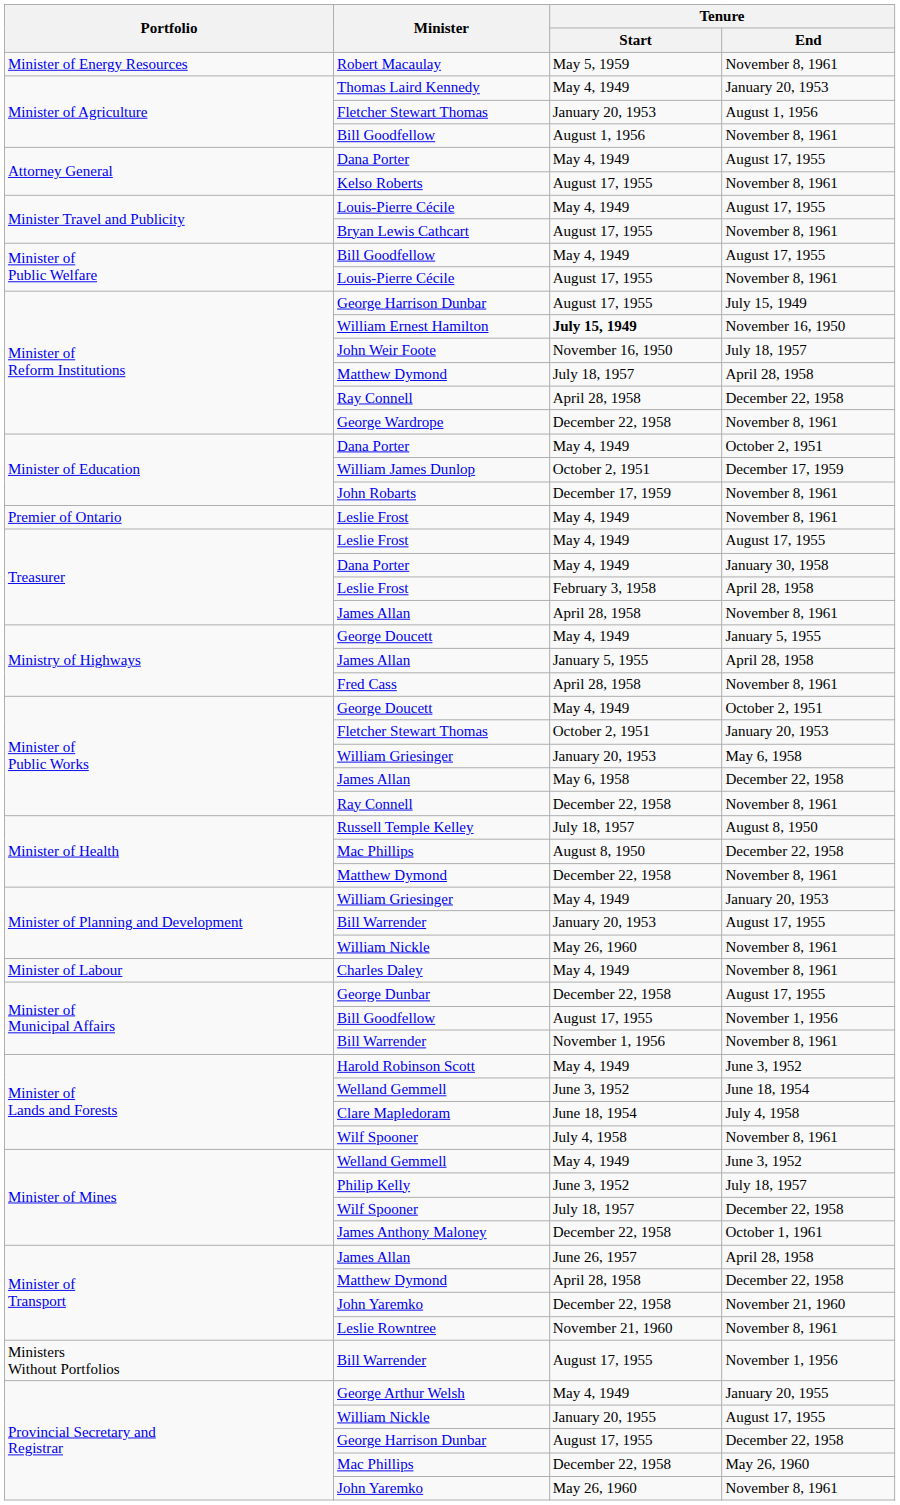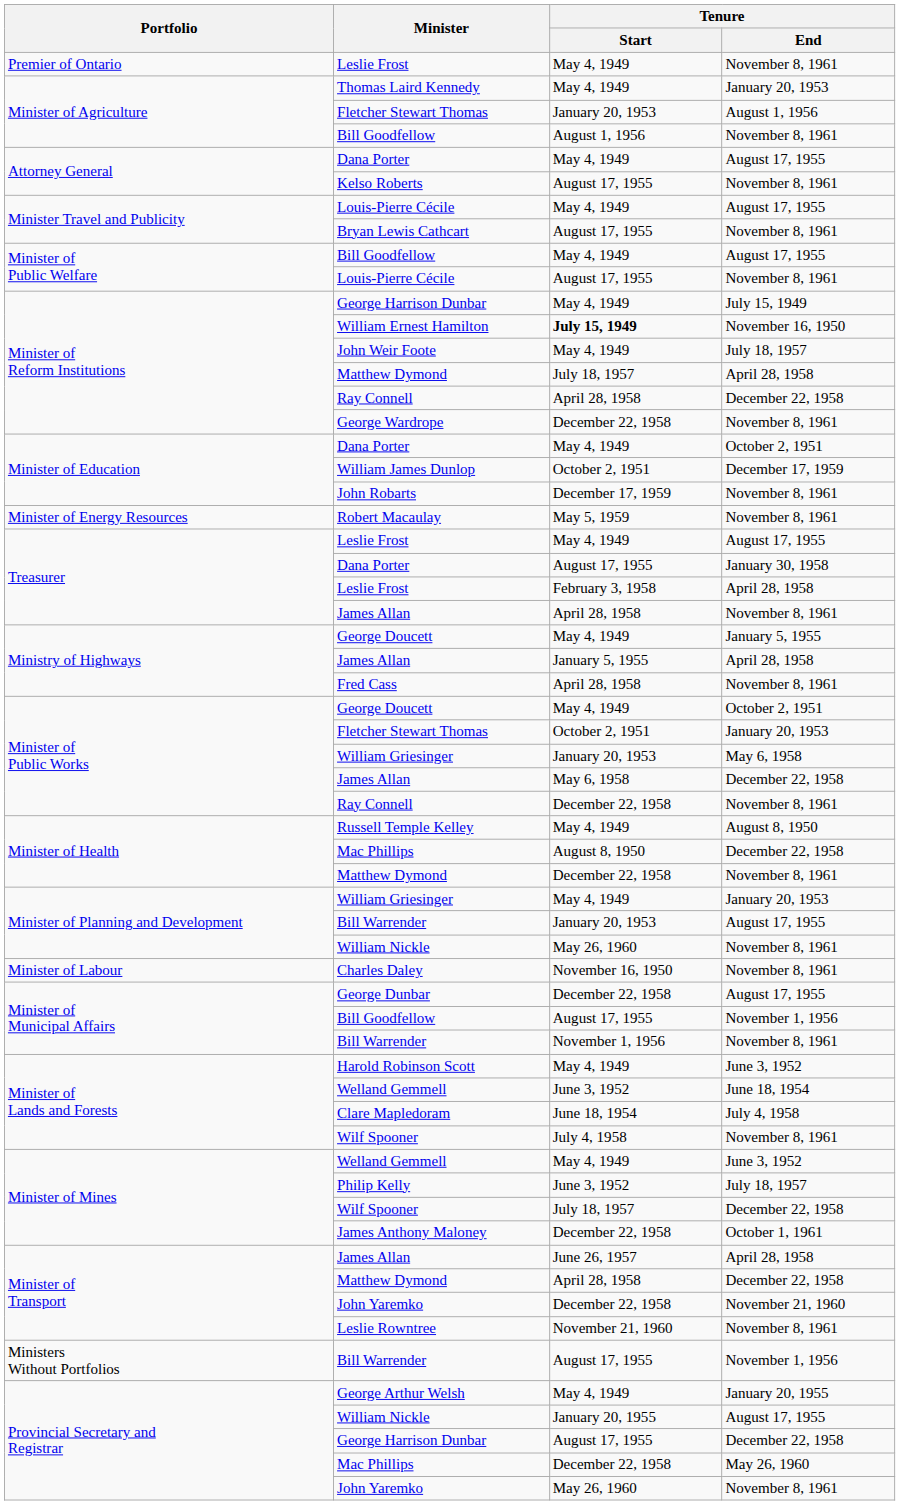 <table class="wikitable" style="width: 75%">
 <tr>
 <th rowspan="2">Portfolio</th>
 <th rowspan="2">Minister</th>
 <th colspan="2">Tenure</th>
 </tr>
 <tr>
 <th>Start</th>
 <th>End</th>
 </tr>
 <tr>
-<td><a href='#'>Minister of Energy Resources</a></td>
-<td><a href='#'>Robert Macaulay</a></td>
-<td>May 5, 1959</td>
+<td><a href='#'>Premier of Ontario</a></td>
+<td><a href='#'>Leslie Frost</a></td>
+<td>May 4, 1949</td>
 <td>November 8, 1961</td>
 </tr>
 <tr>
 <td rowspan="3"><a href='#'>Minister of Agriculture</a></td>
 <td><a href='#'>Thomas Laird Kennedy</a></td>
 <td>May 4, 1949</td>
 <td>January 20, 1953</td>
 </tr>
 <tr>
 <td><a href='#'>Fletcher Stewart Thomas</a></td>
 <td>January 20, 1953</td>
 <td>August 1, 1956</td>
 </tr>
 <tr>
 <td><a href='#'>Bill Goodfellow</a></td>
 <td>August 1, 1956</td>
 <td>November 8, 1961</td>
 </tr>
 <tr>
 <td rowspan="2"><a href='#'>Attorney General</a></td>
 <td><a href='#'>Dana Porter</a></td>
 <td>May 4, 1949</td>
 <td>August 17, 1955</td>
 </tr>
 <tr>
 <td><a href='#'>Kelso Roberts</a></td>
 <td>August 17, 1955</td>
 <td>November 8, 1961</td>
 </tr>
 <tr>
 <td rowspan="2"><a href='#'>Minister Travel and Publicity</a></td>
 <td><a href='#'>Louis-Pierre Cécile</a></td>
 <td>May 4, 1949</td>
 <td>August 17, 1955</td>
 </tr>
 <tr>
 <td><a href='#'>Bryan Lewis Cathcart</a></td>
 <td>August 17, 1955</td>
 <td>November 8, 1961</td>
 </tr>
 <tr>
 <td rowspan="2"><a href='#'>Minister of <br> Public Welfare</a></td>
 <td><a href='#'>Bill Goodfellow</a></td>
 <td>May 4, 1949</td>
 <td>August 17, 1955</td>
 </tr>
 <tr>
 <td><a href='#'>Louis-Pierre Cécile</a></td>
 <td>August 17, 1955</td>
 <td>November 8, 1961</td>
 </tr>
 <tr>
 <td rowspan="6"><a href='#'>Minister of <br> Reform Institutions</a></td>
 <td><a href='#'>George Harrison Dunbar</a></td>
-<td>August 17, 1955</td>
+<td>May 4, 1949</td>
 <td>July 15, 1949</td>
 </tr>
 <tr>
 <td><a href='#'>William Ernest Hamilton</a></td>
 <td><strong>July 15, 1949</strong></td>
 <td>November 16, 1950</td>
 </tr>
 <tr>
 <td><a href='#'>John Weir Foote</a></td>
-<td>November 16, 1950</td>
+<td>May 4, 1949</td>
 <td>July 18, 1957</td>
 </tr>
 <tr>
 <td><a href='#'>Matthew Dymond</a></td>
 <td>July 18, 1957</td>
 <td>April 28, 1958</td>
 </tr>
 <tr>
 <td><a href='#'>Ray Connell</a></td>
 <td>April 28, 1958</td>
 <td>December 22, 1958</td>
 </tr>
 <tr>
 <td><a href='#'>George Wardrope</a></td>
 <td>December 22, 1958</td>
 <td>November 8, 1961</td>
 </tr>
 <tr>
 <td rowspan="3"><a href='#'>Minister of Education</a></td>
 <td><a href='#'>Dana Porter</a></td>
 <td>May 4, 1949</td>
 <td>October 2, 1951</td>
 </tr>
 <tr>
 <td><a href='#'>William James Dunlop</a></td>
 <td>October 2, 1951</td>
 <td>December 17, 1959</td>
 </tr>
 <tr>
 <td><a href='#'>John Robarts</a></td>
 <td>December 17, 1959</td>
 <td>November 8, 1961</td>
 </tr>
 <tr>
-<td><a href='#'>Premier of Ontario</a></td>
-<td><a href='#'>Leslie Frost</a></td>
-<td>May 4, 1949</td>
+<td><a href='#'>Minister of Energy Resources</a></td>
+<td><a href='#'>Robert Macaulay</a></td>
+<td>May 5, 1959</td>
 <td>November 8, 1961</td>
 </tr>
 <tr>
 <td rowspan="4"><a href='#'>Treasurer</a></td>
 <td><a href='#'>Leslie Frost</a></td>
 <td>May 4, 1949</td>
 <td>August 17, 1955</td>
 </tr>
 <tr>
 <td><a href='#'>Dana Porter</a></td>
-<td>May 4, 1949</td>
+<td>August 17, 1955</td>
 <td>January 30, 1958</td>
 </tr>
 <tr>
 <td><a href='#'>Leslie Frost</a></td>
 <td>February 3, 1958</td>
 <td>April 28, 1958</td>
 </tr>
 <tr>
 <td><a href='#'>James Allan</a></td>
 <td>April 28, 1958</td>
 <td>November 8, 1961</td>
 </tr>
 <tr>
 <td rowspan="3"><a href='#'>Ministry of Highways</a></td>
 <td><a href='#'>George Doucett</a></td>
 <td>May 4, 1949</td>
 <td>January 5, 1955</td>
 </tr>
 <tr>
 <td><a href='#'>James Allan</a></td>
 <td>January 5, 1955</td>
 <td>April 28, 1958</td>
 </tr>
 <tr>
 <td><a href='#'>Fred Cass</a></td>
 <td>April 28, 1958</td>
 <td>November 8, 1961</td>
 </tr>
 <tr>
 <td rowspan="5"><a href='#'>Minister of <br> Public Works</a></td>
 <td><a href='#'>George Doucett</a></td>
 <td>May 4, 1949</td>
 <td>October 2, 1951</td>
 </tr>
 <tr>
 <td><a href='#'>Fletcher Stewart Thomas</a></td>
 <td>October 2, 1951</td>
 <td>January 20, 1953</td>
 </tr>
 <tr>
 <td><a href='#'>William Griesinger</a></td>
 <td>January 20, 1953</td>
 <td>May 6, 1958</td>
 </tr>
 <tr>
 <td><a href='#'>James Allan</a></td>
 <td>May 6, 1958</td>
 <td>December 22, 1958</td>
 </tr>
 <tr>
 <td><a href='#'>Ray Connell</a></td>
 <td>December 22, 1958</td>
 <td>November 8, 1961</td>
 </tr>
 <tr>
 <td rowspan="3"><a href='#'>Minister of Health</a></td>
 <td><a href='#'>Russell Temple Kelley</a></td>
-<td>July 18, 1957</td>
+<td>May 4, 1949</td>
 <td>August 8, 1950</td>
 </tr>
 <tr>
 <td><a href='#'>Mac Phillips</a></td>
 <td>August 8, 1950</td>
 <td>December 22, 1958</td>
 </tr>
 <tr>
 <td><a href='#'>Matthew Dymond</a></td>
 <td>December 22, 1958</td>
 <td>November 8, 1961</td>
 </tr>
 <tr>
 <td rowspan="3"><a href='#'>Minister of Planning and Development</a></td>
 <td><a href='#'>William Griesinger</a></td>
 <td>May 4, 1949</td>
 <td>January 20, 1953</td>
 </tr>
 <tr>
 <td><a href='#'>Bill Warrender</a></td>
 <td>January 20, 1953</td>
 <td>August 17, 1955</td>
 </tr>
 <tr>
 <td><a href='#'>William Nickle</a></td>
 <td>May 26, 1960</td>
 <td>November 8, 1961</td>
 </tr>
 <tr>
 <td><a href='#'>Minister of Labour</a></td>
 <td><a href='#'>Charles Daley</a></td>
-<td>May 4, 1949</td>
+<td>November 16, 1950</td>
 <td>November 8, 1961</td>
 </tr>
 <tr>
 <td rowspan="3"><a href='#'>Minister of <br> Municipal Affairs</a></td>
 <td><a href='#'>George Dunbar</a></td>
 <td>December 22, 1958</td>
 <td>August 17, 1955</td>
 </tr>
 <tr>
 <td><a href='#'>Bill Goodfellow</a></td>
 <td>August 17, 1955</td>
 <td>November 1, 1956</td>
 </tr>
 <tr>
 <td><a href='#'>Bill Warrender</a></td>
 <td>November 1, 1956</td>
 <td>November 8, 1961</td>
 </tr>
 <tr>
 <td rowspan="4"><a href='#'>Minister of <br> Lands and Forests</a></td>
 <td><a href='#'>Harold Robinson Scott</a></td>
 <td>May 4, 1949</td>
 <td>June 3, 1952</td>
 </tr>
 <tr>
 <td><a href='#'>Welland Gemmell</a></td>
 <td>June 3, 1952</td>
 <td>June 18, 1954</td>
 </tr>
 <tr>
 <td><a href='#'>Clare Mapledoram</a></td>
 <td>June 18, 1954</td>
 <td>July 4, 1958</td>
 </tr>
 <tr>
 <td><a href='#'>Wilf Spooner</a></td>
 <td>July 4, 1958</td>
 <td>November 8, 1961</td>
 </tr>
 <tr>
 <td rowspan="4"><a href='#'>Minister of Mines</a></td>
 <td><a href='#'>Welland Gemmell</a></td>
 <td>May 4, 1949</td>
 <td>June 3, 1952</td>
 </tr>
 <tr>
 <td><a href='#'>Philip Kelly</a></td>
 <td>June 3, 1952</td>
 <td>July 18, 1957</td>
 </tr>
 <tr>
 <td><a href='#'>Wilf Spooner</a></td>
 <td>July 18, 1957</td>
 <td>December 22, 1958</td>
 </tr>
 <tr>
 <td><a href='#'>James Anthony Maloney</a></td>
 <td>December 22, 1958</td>
 <td>October 1, 1961</td>
 </tr>
 <tr>
 <td rowspan="4"><a href='#'>Minister of <br> Transport</a></td>
 <td><a href='#'>James Allan</a></td>
 <td>June 26, 1957</td>
 <td>April 28, 1958</td>
 </tr>
 <tr>
 <td><a href='#'>Matthew Dymond</a></td>
 <td>April 28, 1958</td>
 <td>December 22, 1958</td>
 </tr>
 <tr>
 <td><a href='#'>John Yaremko</a></td>
 <td>December 22, 1958</td>
 <td>November 21, 1960</td>
 </tr>
 <tr>
 <td><a href='#'>Leslie Rowntree</a></td>
 <td>November 21, 1960</td>
 <td>November 8, 1961</td>
 </tr>
 <tr>
 <td rowspan="1">Ministers <br> Without Portfolios</td>
 <td><a href='#'>Bill Warrender</a></td>
 <td>August 17, 1955</td>
 <td>November 1, 1956</td>
 </tr>
 <tr>
 <td rowspan="5"><a href='#'>Provincial Secretary and <br> Registrar</a></td>
 <td><a href='#'>George Arthur Welsh</a></td>
 <td>May 4, 1949</td>
 <td>January 20, 1955</td>
 </tr>
 <tr>
 <td><a href='#'>William Nickle</a></td>
 <td>January 20, 1955</td>
 <td>August 17, 1955</td>
 </tr>
 <tr>
 <td><a href='#'>George Harrison Dunbar</a></td>
 <td>August 17, 1955</td>
 <td>December 22, 1958</td>
 </tr>
 <tr>
 <td><a href='#'>Mac Phillips</a></td>
 <td>December 22, 1958</td>
 <td>May 26, 1960</td>
 </tr>
 <tr>
 <td><a href='#'>John Yaremko</a></td>
 <td>May 26, 1960</td>
 <td>November 8, 1961</td>
 </tr>
 </table>
